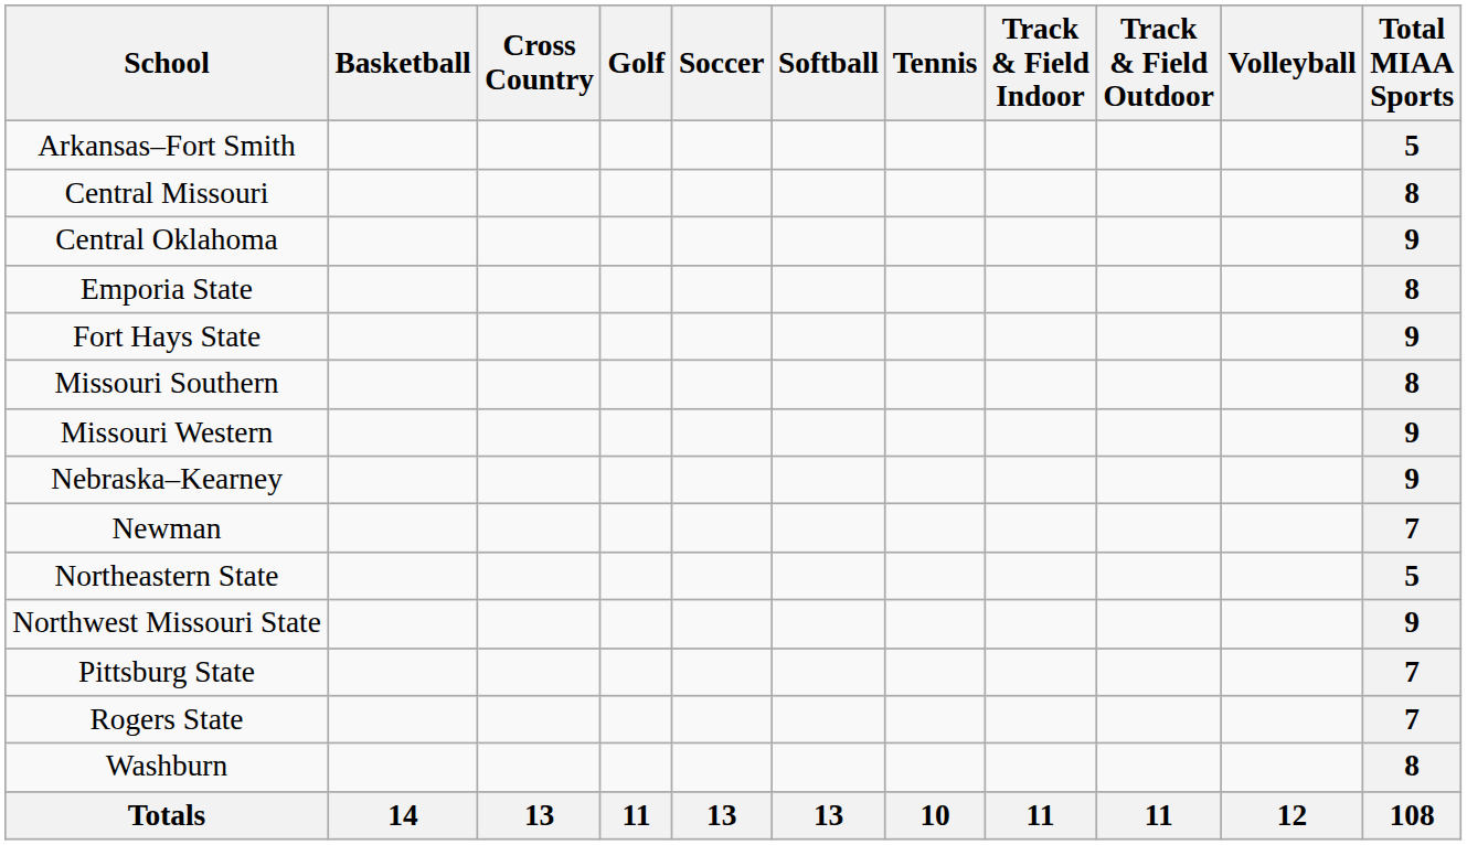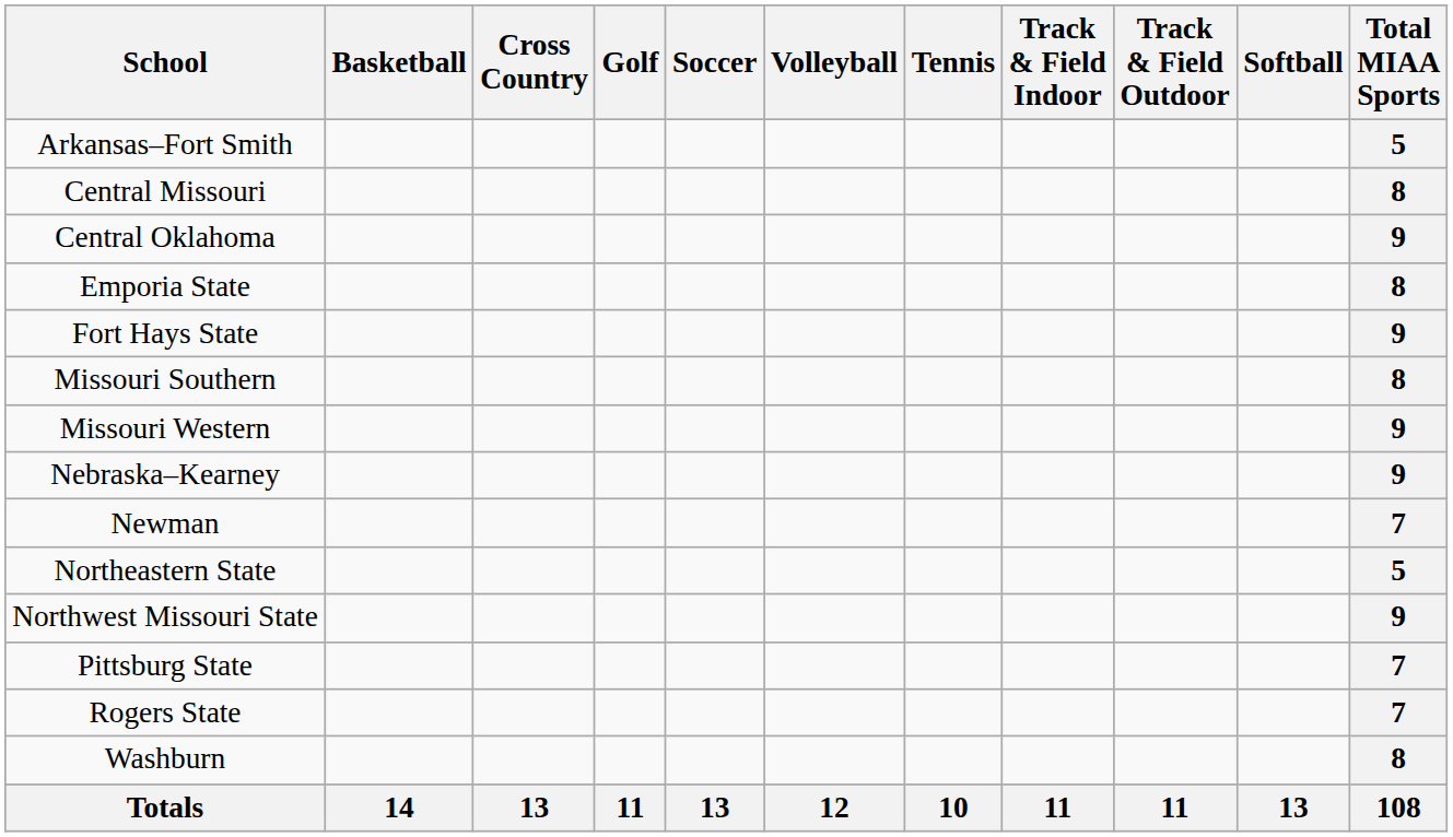 <table class="wikitable" style="text-align:center">
 <tr>
 <th>School</th>
 <th>Basketball</th>
 <th>Cross<br>Country</th>
 <th>Golf</th>
 <th>Soccer</th>
-<th>Softball</th>
+<th>Volleyball</th>
 <th>Tennis</th>
 <th>Track<br>& Field<br>Indoor</th>
 <th>Track<br>& Field<br>Outdoor</th>
-<th>Volleyball</th>
+<th>Softball</th>
 <th>Total<br>MIAA<br>Sports</th>
 </tr>
 <tr>
 <td>Arkansas–Fort Smith</td>
 <td></td>
 <td></td>
 <td></td>
 <td></td>
 <td></td>
 <td></td>
 <td></td>
 <td></td>
 <td></td>
 <th>5</th>
 </tr>
 <tr>
 <td>Central Missouri</td>
 <td></td>
 <td></td>
 <td></td>
 <td></td>
 <td></td>
 <td></td>
 <td></td>
 <td></td>
 <td></td>
 <th>8</th>
 </tr>
 <tr>
 <td>Central Oklahoma</td>
 <td></td>
 <td></td>
 <td></td>
 <td></td>
 <td></td>
 <td></td>
 <td></td>
 <td></td>
 <td></td>
 <th>9</th>
 </tr>
 <tr>
 <td>Emporia State</td>
 <td></td>
 <td></td>
 <td></td>
 <td></td>
 <td></td>
 <td></td>
 <td></td>
 <td></td>
 <td></td>
 <th>8</th>
 </tr>
 <tr>
 <td>Fort Hays State</td>
 <td></td>
 <td></td>
 <td></td>
 <td></td>
 <td></td>
 <td></td>
 <td></td>
 <td></td>
 <td></td>
 <th>9</th>
 </tr>
 <tr>
 <td>Missouri Southern</td>
 <td></td>
 <td></td>
 <td></td>
 <td></td>
 <td></td>
 <td></td>
 <td></td>
 <td></td>
 <td></td>
 <th>8</th>
 </tr>
 <tr>
 <td>Missouri Western</td>
 <td></td>
 <td></td>
 <td></td>
 <td></td>
 <td></td>
 <td></td>
 <td></td>
 <td></td>
 <td></td>
 <th>9</th>
 </tr>
 <tr>
 <td>Nebraska–Kearney</td>
 <td></td>
 <td></td>
 <td></td>
 <td></td>
 <td></td>
 <td></td>
 <td></td>
 <td></td>
 <td></td>
 <th>9</th>
 </tr>
 <tr>
 <td>Newman</td>
 <td></td>
 <td></td>
 <td></td>
 <td></td>
 <td></td>
 <td></td>
 <td></td>
 <td></td>
 <td></td>
 <th>7</th>
 </tr>
 <tr>
 <td>Northeastern State</td>
 <td></td>
 <td></td>
 <td></td>
 <td></td>
 <td></td>
 <td></td>
 <td></td>
 <td></td>
 <td></td>
 <th>5</th>
 </tr>
 <tr>
 <td>Northwest Missouri State</td>
 <td></td>
 <td></td>
 <td></td>
 <td></td>
 <td></td>
 <td></td>
 <td></td>
 <td></td>
 <td></td>
 <th>9</th>
 </tr>
 <tr>
 <td>Pittsburg State</td>
 <td></td>
 <td></td>
 <td></td>
 <td></td>
 <td></td>
 <td></td>
 <td></td>
 <td></td>
 <td></td>
 <th>7</th>
 </tr>
 <tr>
 <td>Rogers State</td>
 <td></td>
 <td></td>
 <td></td>
 <td></td>
 <td></td>
 <td></td>
 <td></td>
 <td></td>
 <td></td>
 <th>7</th>
 </tr>
 <tr>
 <td>Washburn</td>
 <td></td>
 <td></td>
 <td></td>
 <td></td>
 <td></td>
 <td></td>
 <td></td>
 <td></td>
 <td></td>
 <th>8</th>
 </tr>
 <tr>
 <th>Totals</th>
 <th>14</th>
 <th>13</th>
 <th>11</th>
 <th>13</th>
-<th>13</th>
+<th>12</th>
 <th>10</th>
 <th>11</th>
 <th>11</th>
-<th>12</th>
+<th>13</th>
 <th>108</th>
 </tr>
 </table>
